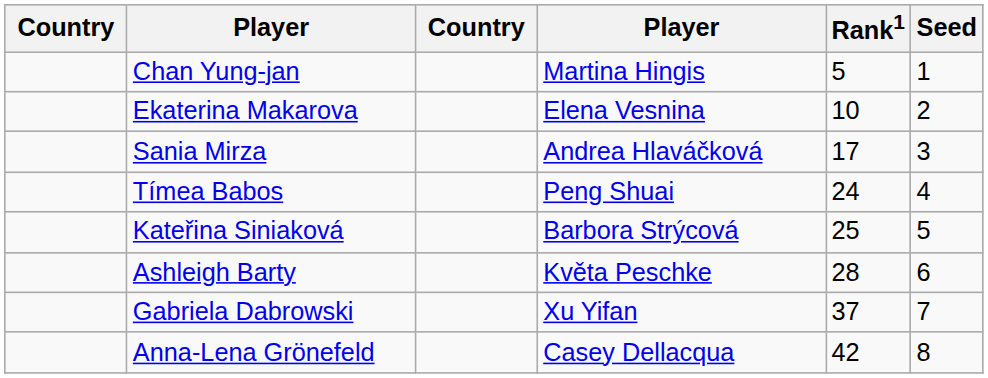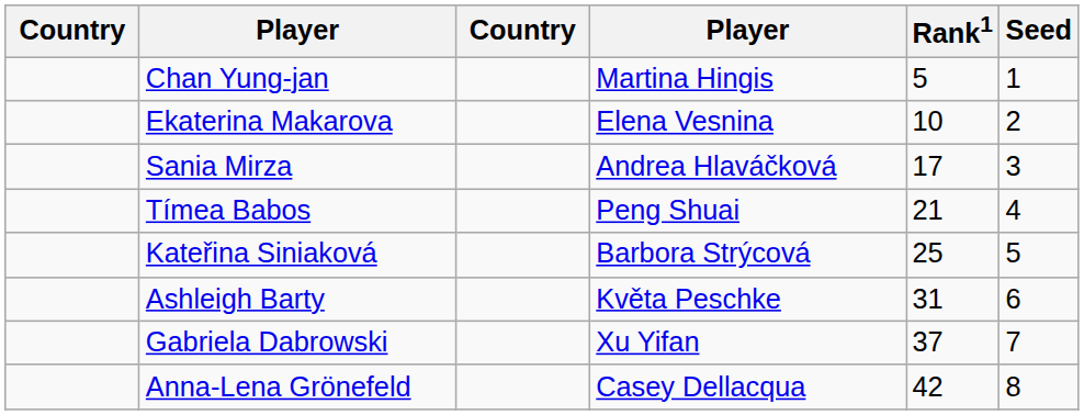 <table class="sortable wikitable">
 <tr>
 <th width="70">Country</th>
 <th width="175">Player</th>
 <th width="70">Country</th>
 <th width="175">Player</th>
 <th>Rank<sup>1</sup></th>
 <th>Seed</th>
 </tr>
 <tr>
 <td></td>
 <td><a href='#'>Chan Yung-jan</a></td>
 <td></td>
 <td><a href='#'>Martina Hingis</a></td>
 <td>5</td>
 <td>1</td>
 </tr>
 <tr>
 <td></td>
 <td><a href='#'>Ekaterina Makarova</a></td>
 <td></td>
 <td><a href='#'>Elena Vesnina</a></td>
 <td>10</td>
 <td>2</td>
 </tr>
 <tr>
 <td></td>
 <td><a href='#'>Sania Mirza</a></td>
 <td></td>
 <td><a href='#'>Andrea Hlaváčková</a></td>
 <td>17</td>
 <td>3</td>
 </tr>
 <tr>
 <td></td>
 <td><a href='#'>Tímea Babos</a></td>
 <td></td>
 <td><a href='#'>Peng Shuai</a></td>
-<td>24</td>
+<td>21</td>
 <td>4</td>
 </tr>
 <tr>
 <td></td>
 <td><a href='#'>Kateřina Siniaková</a></td>
 <td></td>
 <td><a href='#'>Barbora Strýcová</a></td>
 <td>25</td>
 <td>5</td>
 </tr>
 <tr>
 <td></td>
 <td><a href='#'>Ashleigh Barty</a></td>
 <td></td>
 <td><a href='#'>Květa Peschke</a></td>
-<td>28</td>
+<td>31</td>
 <td>6</td>
 </tr>
 <tr>
 <td></td>
 <td><a href='#'>Gabriela Dabrowski</a></td>
 <td></td>
 <td><a href='#'>Xu Yifan</a></td>
 <td>37</td>
 <td>7</td>
 </tr>
 <tr>
 <td></td>
 <td><a href='#'>Anna-Lena Grönefeld</a></td>
 <td></td>
 <td><a href='#'>Casey Dellacqua</a></td>
 <td>42</td>
 <td>8</td>
 </tr>
 </table>
